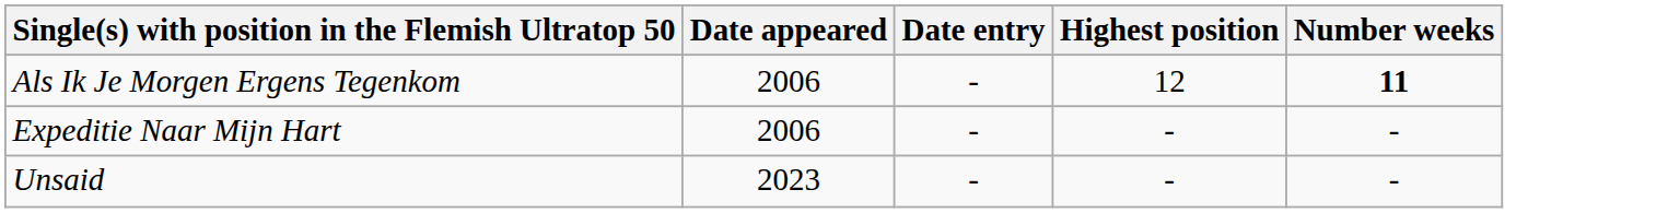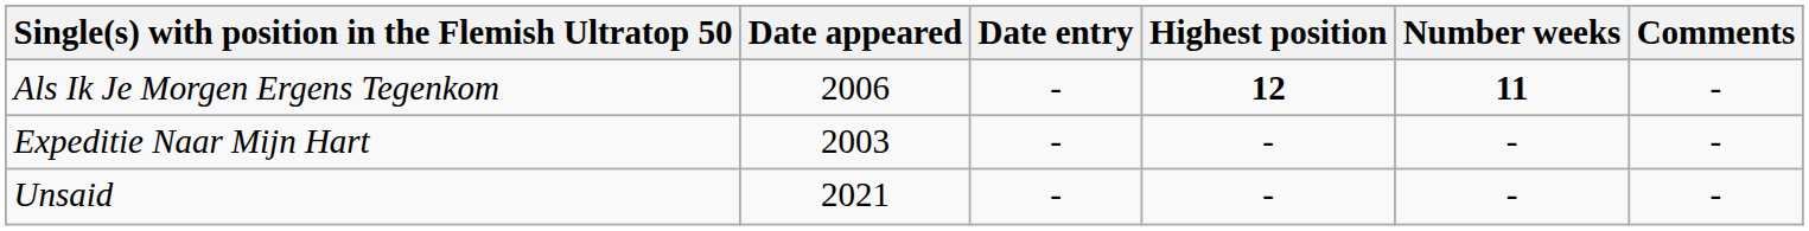 <table class="wikitable">
 <tr>
 <th>Single(s) with position in the Flemish Ultratop 50</th>
 <th>Date appeared</th>
 <th>Date entry</th>
 <th>Highest position</th>
 <th>Number weeks</th>
+<th>Comments</th>
 </tr>
 <tr align=center>
 <td align=left><em>Als Ik Je Morgen Ergens Tegenkom</em></td>
 <td>2006</td>
 <td>-</td>
-<td>12</td>
+<td><strong>12</strong></td>
 <td><strong>11</strong></td>
+<td>-</td>
 </tr>
 <tr align=center>
 <td align=left><em>Expeditie Naar Mijn Hart</em></td>
-<td>2006</td>
+<td>2003</td>
+<td>-</td>
 <td>-</td>
 <td>-</td>
 <td>-</td>
 </tr>
 <tr align=center>
 <td align=left><em>Unsaid</em></td>
-<td>2023</td>
+<td>2021</td>
+<td>-</td>
 <td>-</td>
 <td>-</td>
 <td>-</td>
 </tr>
 </table>
